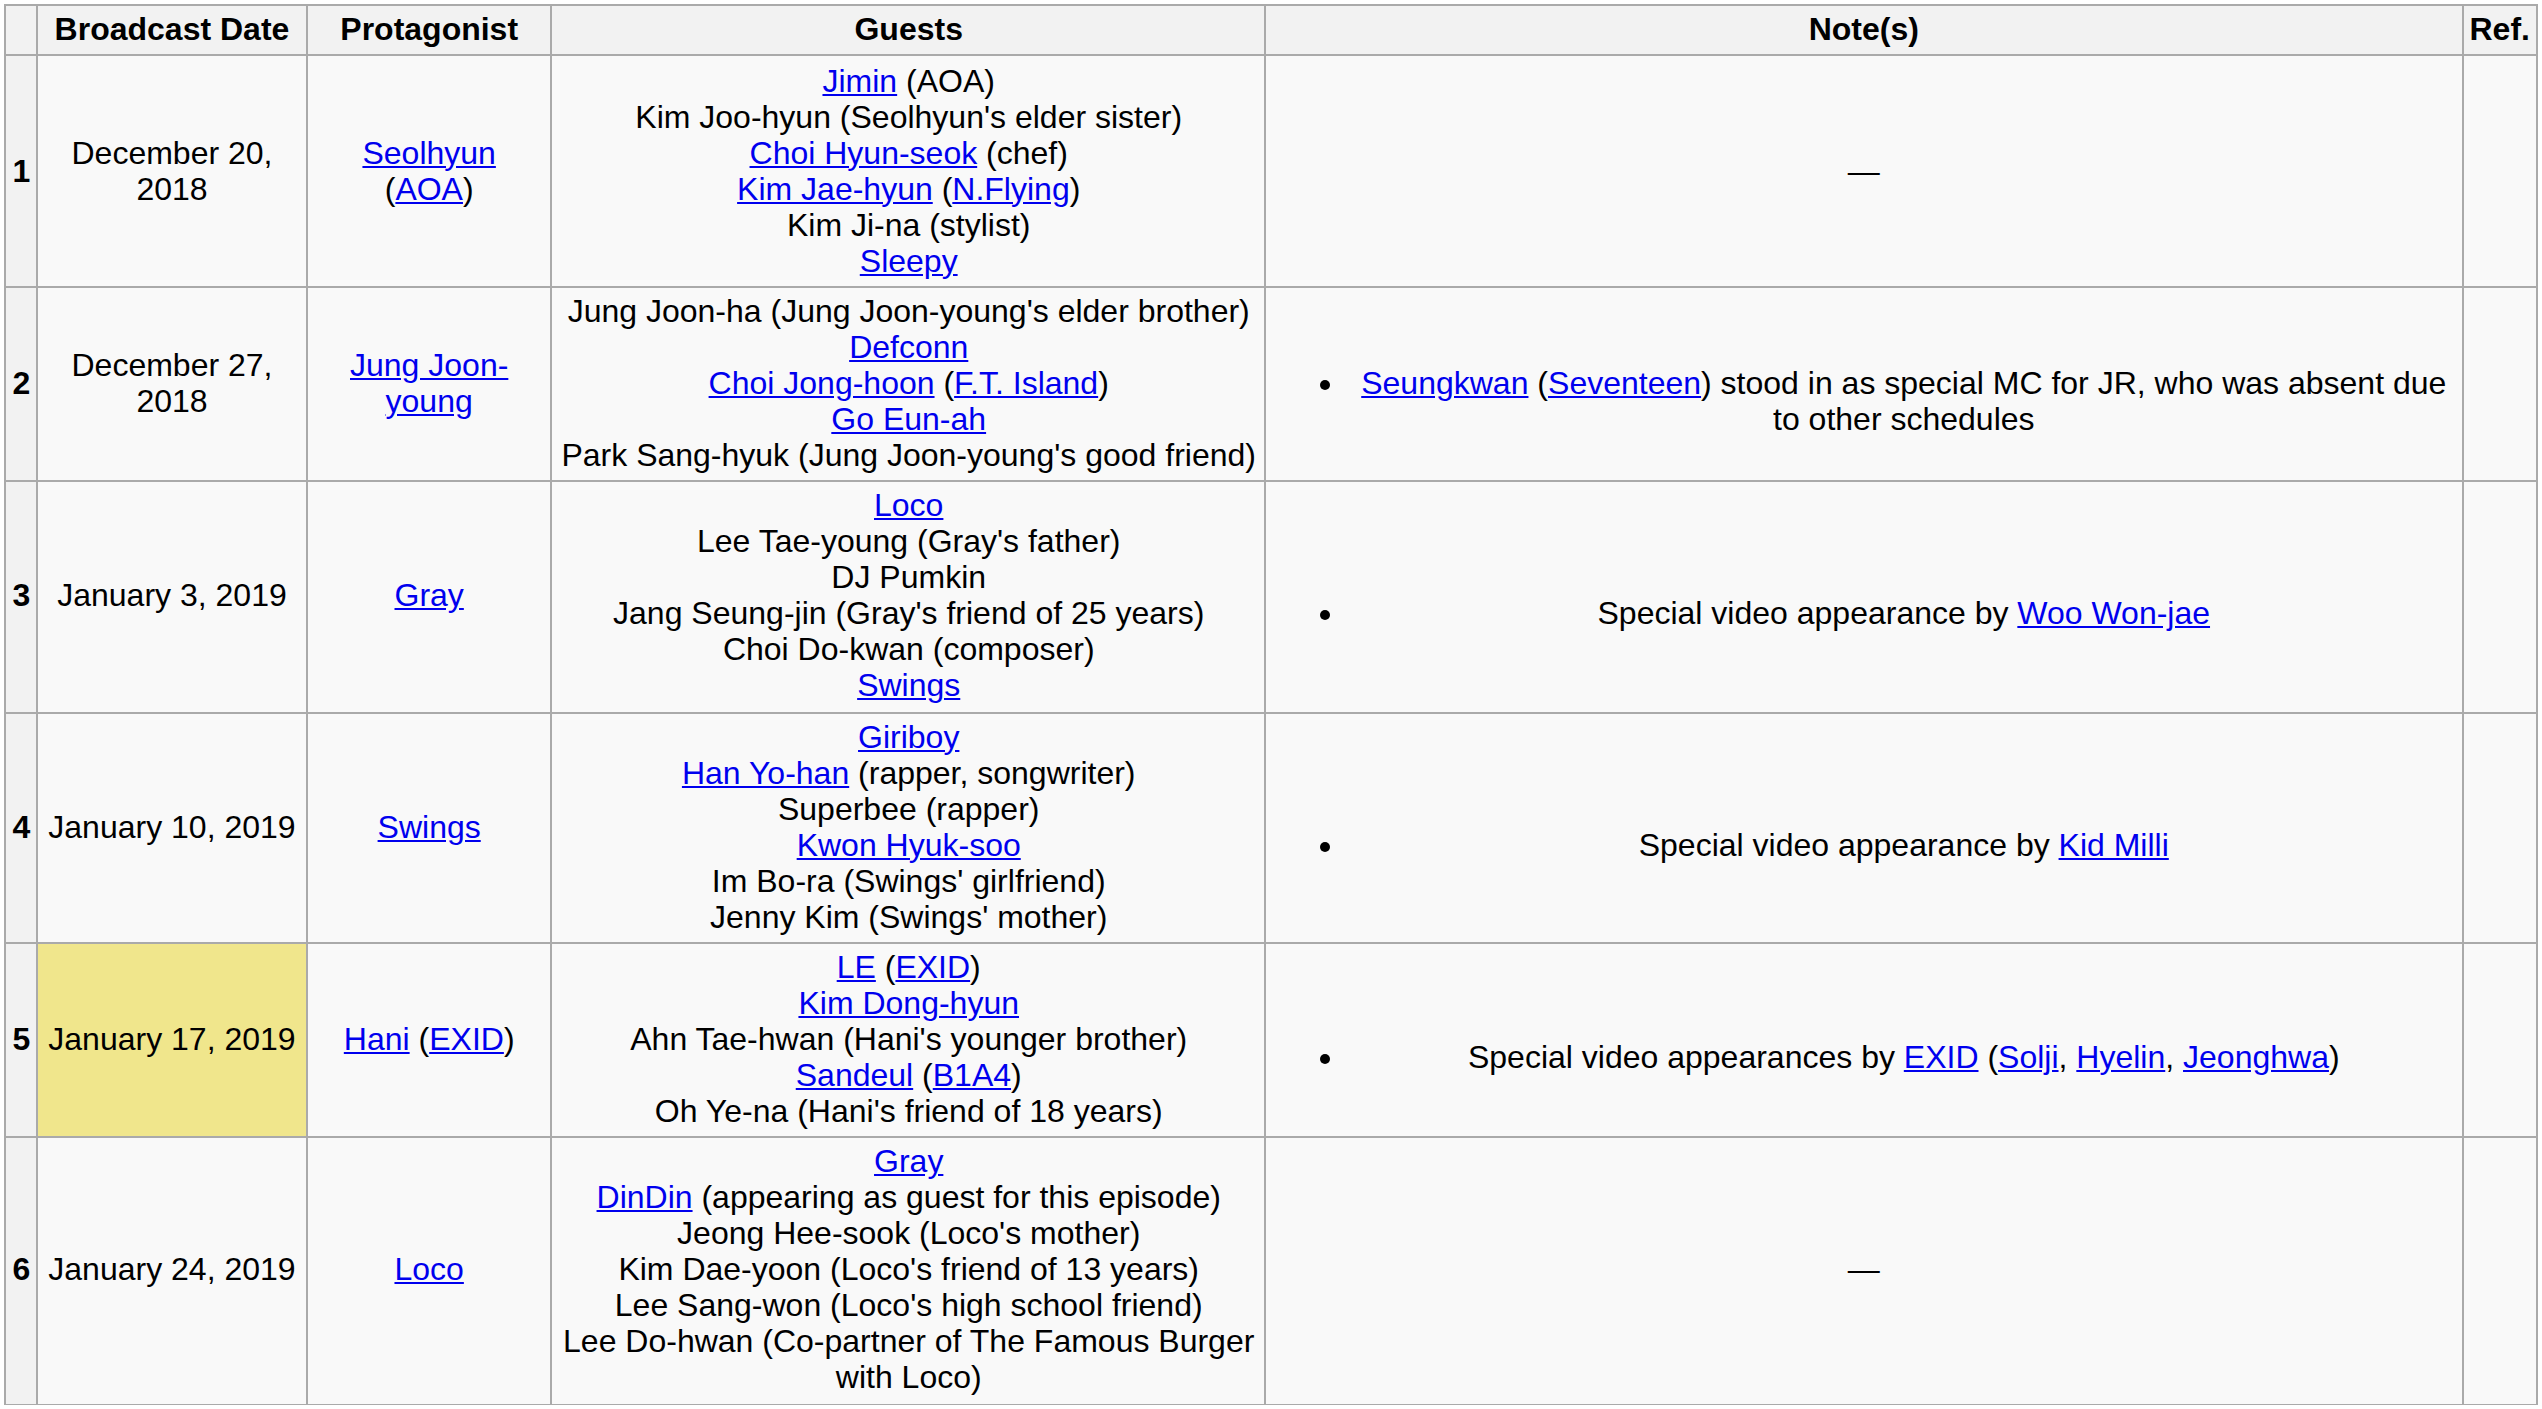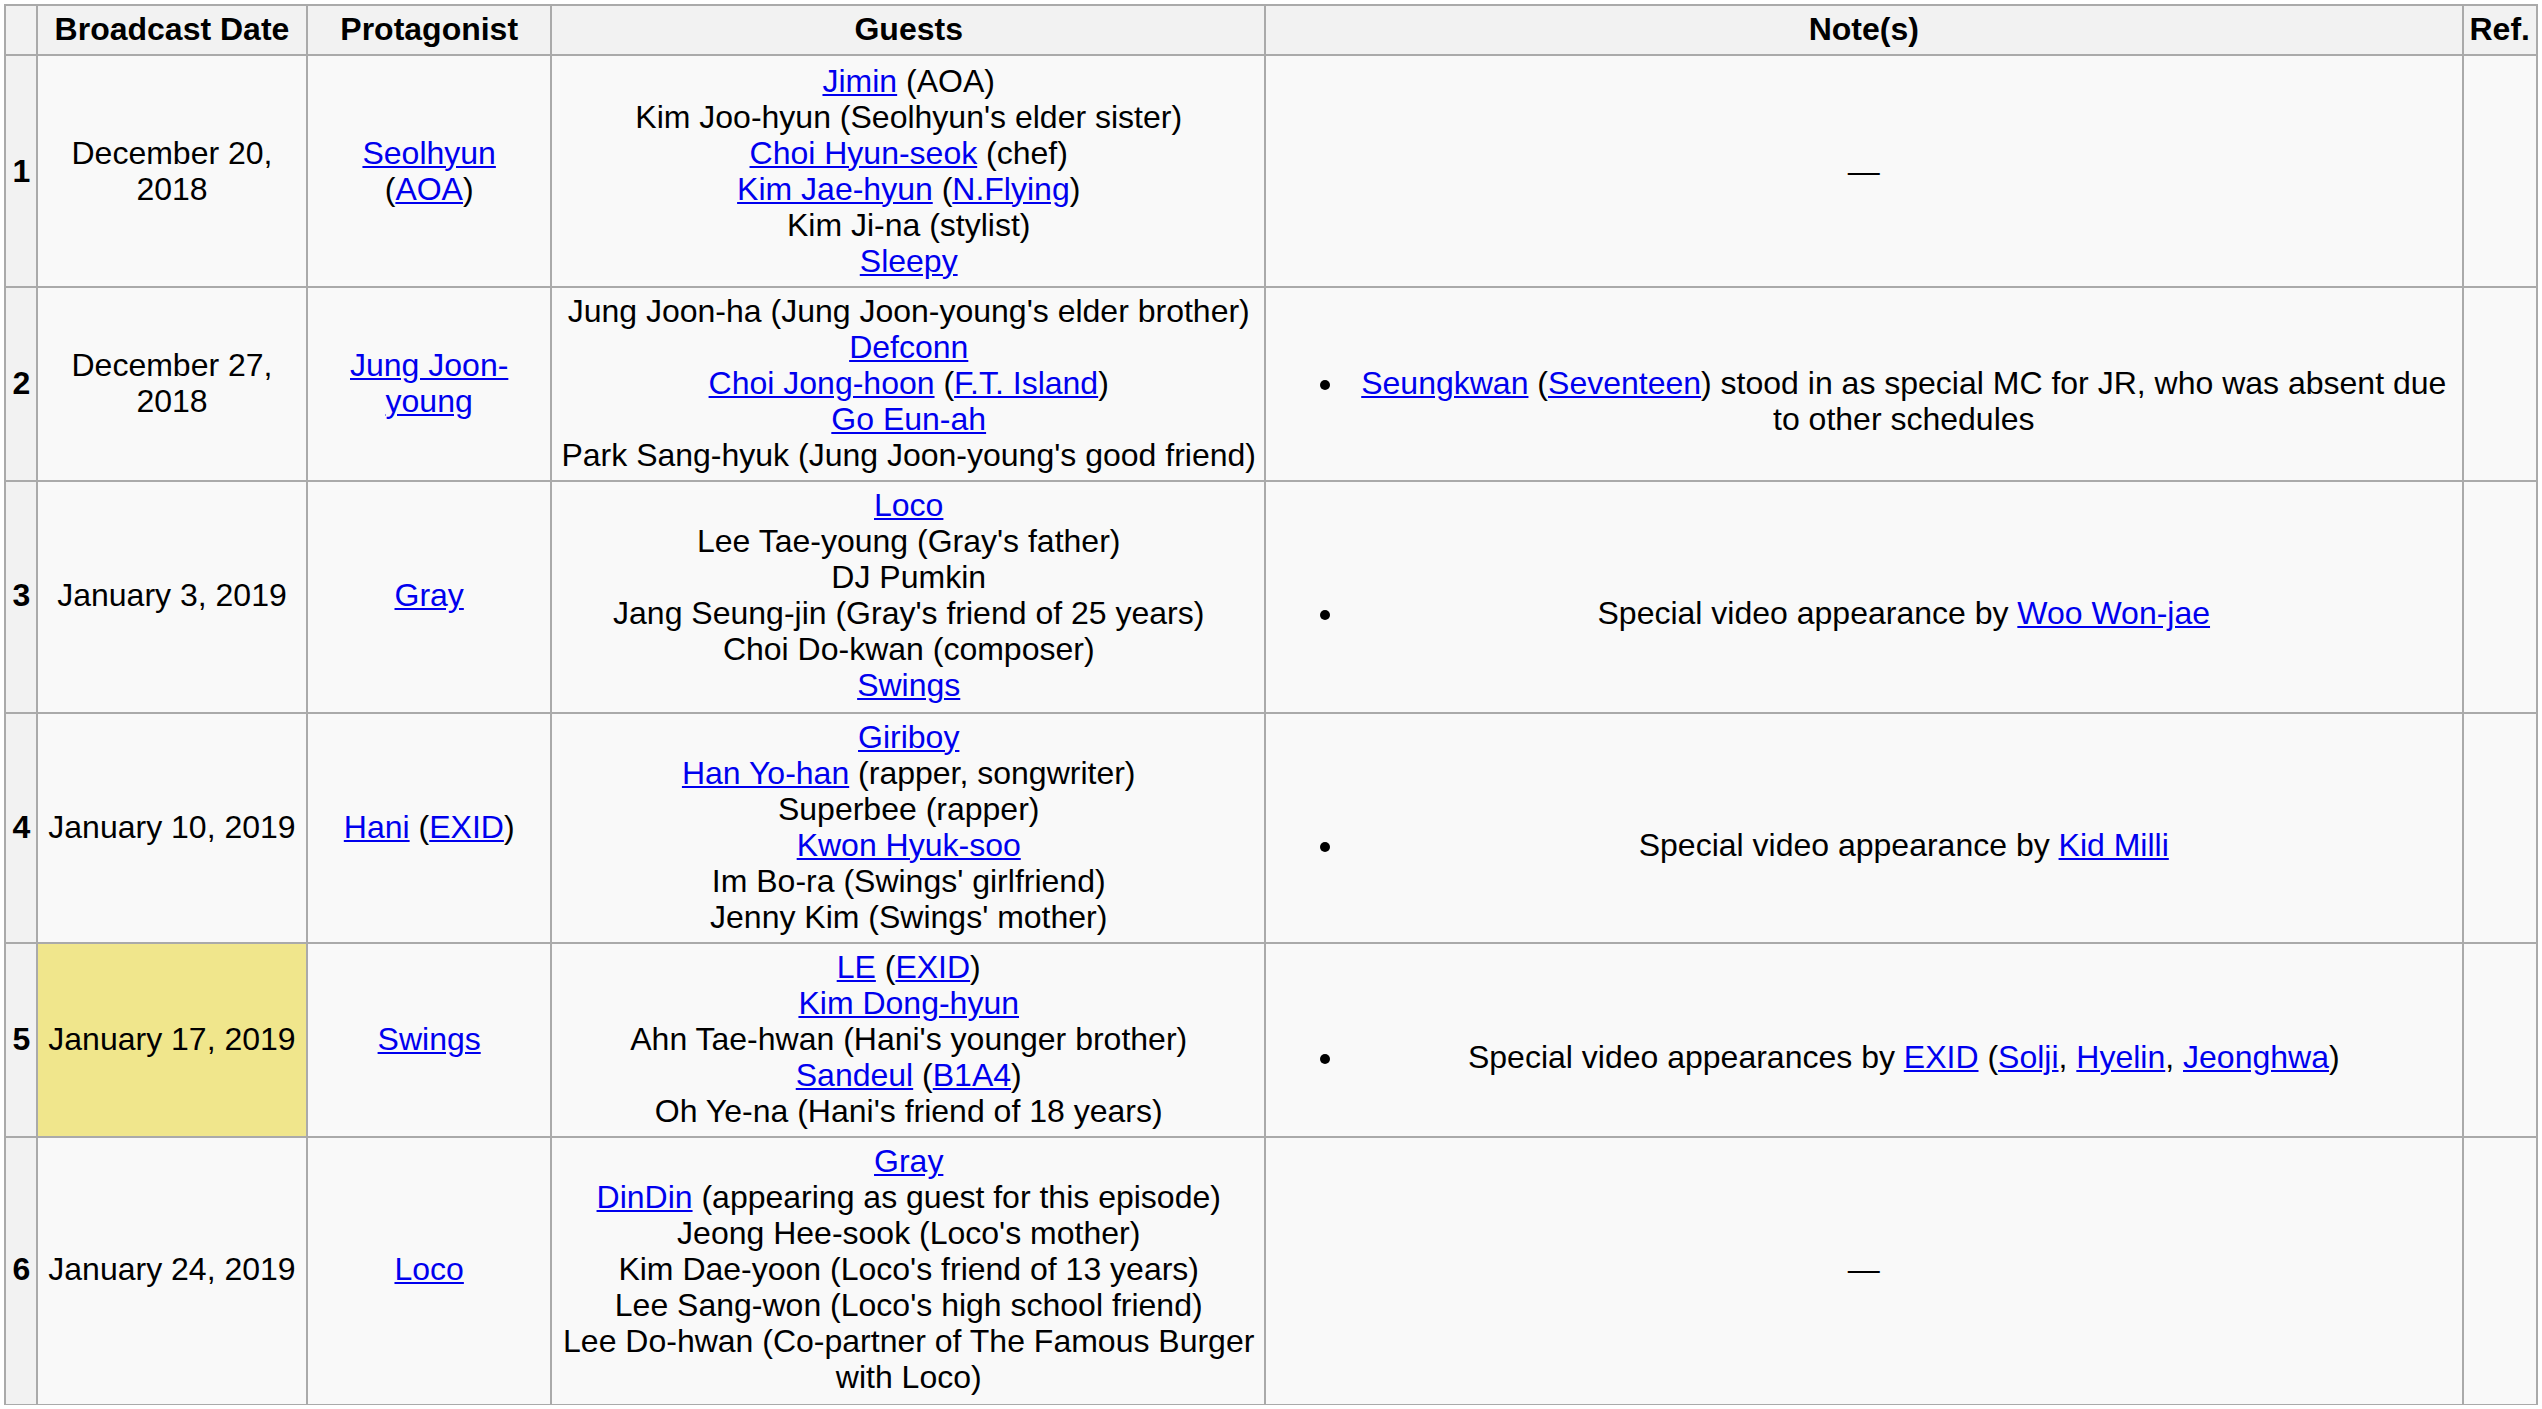 <table Class ="wikitable" style="text-align:center" width="80%">
 <tr>
 <th></th>
 <th>Broadcast Date</th>
 <th>Protagonist</th>
 <th>Guests</th>
 <th>Note(s)</th>
 <th>Ref.</th>
 </tr>
 <tr style="text-align:center;">
 <th>1</th>
 <td>December 20, 2018</td>
 <td><a href='#'>Seolhyun</a> (<a href='#'>AOA</a>)</td>
 <td><a href='#'>Jimin</a> (AOA)<br>Kim Joo-hyun (Seolhyun's elder sister)<br><a href='#'>Choi Hyun-seok</a> (chef)<br><a href='#'>Kim Jae-hyun</a> (<a href='#'>N.Flying</a>)<br>Kim Ji-na (stylist)<br><a href='#'>Sleepy</a></td>
 <td>—</td>
 <td></td>
 </tr>
 <tr style="text-align:center;">
 <th>2</th>
 <td>December 27, 2018</td>
 <td><a href='#'>Jung Joon-young</a></td>
 <td>Jung Joon-ha (Jung Joon-young's elder brother)<br><a href='#'>Defconn</a><br><a href='#'>Choi Jong-hoon</a> (<a href='#'>F.T. Island</a>)<br><a href='#'>Go Eun-ah</a><br>Park Sang-hyuk (Jung Joon-young's good friend)</td>
 <td><br><ul><li><a href='#'>Seungkwan</a> (<a href='#'>Seventeen</a>) stood in as special MC for JR, who was absent due to other schedules</li></ul></td>
 <td></td>
 </tr>
 <tr style="text-align:center;">
 <th>3</th>
 <td>January 3, 2019</td>
 <td><a href='#'>Gray</a></td>
 <td><a href='#'>Loco</a><br>Lee Tae-young (Gray's father)<br>DJ Pumkin<br>Jang Seung-jin (Gray's friend of 25 years)<br>Choi Do-kwan (composer)<br><a href='#'>Swings</a></td>
 <td><br><ul><li>Special video appearance by <a href='#'>Woo Won-jae</a></li></ul></td>
 <td></td>
 </tr>
 <tr style="text-align:center;">
 <th>4</th>
 <td>January 10, 2019</td>
-<td><a href='#'>Swings</a></td>
+<td><a href='#'>Hani</a> (<a href='#'>EXID</a>)</td>
 <td><a href='#'>Giriboy</a><br><a href='#'>Han Yo-han</a> (rapper, songwriter)<br>Superbee (rapper)<br><a href='#'>Kwon Hyuk-soo</a><br>Im Bo-ra (Swings' girlfriend)<br>Jenny Kim (Swings' mother)</td>
 <td><br><ul><li>Special video appearance by <a href='#'>Kid Milli</a></li></ul></td>
 <td></td>
 </tr>
 <tr style="text-align:center;">
 <th>5</th>
 <td style="background: khaki;">January 17, 2019</td>
-<td><a href='#'>Hani</a> (<a href='#'>EXID</a>)</td>
+<td><a href='#'>Swings</a></td>
 <td><a href='#'>LE</a> (<a href='#'>EXID</a>)<br><a href='#'>Kim Dong-hyun</a><br>Ahn Tae-hwan (Hani's younger brother)<br><a href='#'>Sandeul</a> (<a href='#'>B1A4</a>)<br>Oh Ye-na (Hani's friend of 18 years)</td>
 <td><br><ul><li>Special video appearances by <a href='#'>EXID</a> (<a href='#'>Solji</a>, <a href='#'>Hyelin</a>, <a href='#'>Jeonghwa</a>)</li></ul></td>
 <td></td>
 </tr>
 <tr style="text-align:center;">
 <th>6</th>
 <td>January 24, 2019</td>
 <td><a href='#'>Loco</a></td>
 <td><a href='#'>Gray</a><br><a href='#'>DinDin</a> (appearing as guest for this episode)<br>Jeong Hee-sook (Loco's mother)<br>Kim Dae-yoon (Loco's friend of 13 years)<br>Lee Sang-won (Loco's high school friend)<br>Lee Do-hwan (Co-partner of The Famous Burger with Loco)</td>
 <td>—</td>
 <td></td>
 </tr>
 <tr style="text-align:center;">
 </tr>
 </table>
